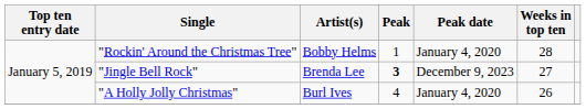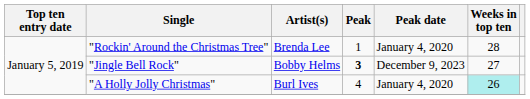 <table class="wikitable sortable">
 <tr>
 <th>Top ten<br>entry date</th>
 <th>Single</th>
 <th>Artist(s)</th>
 <th data-sort-type="number">Peak</th>
 <th>Peak date</th>
 <th data-sort-type="number">Weeks in<br>top ten</th>
 <th></th>
 </tr>
 <tr>
 <td rowspan=3>January 5, 2019</td>
 <td>"<a href='#'>Rockin' Around the Christmas Tree</a>"</td>
-<td><a href='#'>Bobby Helms</a></td>
+<td><a href='#'>Brenda Lee</a></td>
 <td style="text-align:center;">1</td>
 <td>January 4, 2020</td>
 <td style="text-align:center;">28</td>
 <td style="text-align:center;"></td>
 </tr>
 <tr>
 <td>"<a href='#'>Jingle Bell Rock</a>"</td>
-<td><a href='#'>Brenda Lee</a></td>
+<td><a href='#'>Bobby Helms</a></td>
 <td style="text-align:center;"><strong>3</strong></td>
 <td>December 9, 2023</td>
 <td style="text-align:center;">27</td>
 <td style="text-align:center;"></td>
 </tr>
 <tr>
 <td>"<a href='#'>A Holly Jolly Christmas</a>"</td>
 <td><a href='#'>Burl Ives</a></td>
 <td style="text-align:center;">4</td>
 <td>January 4, 2020</td>
-<td style="text-align:center;">26</td>
+<td style="background: paleturquoise; text-align:center;">26</td>
 <td style="text-align:center;"></td>
 </tr>
 <tr>
 </tr>
 </table>
